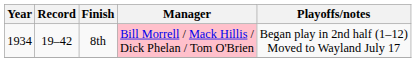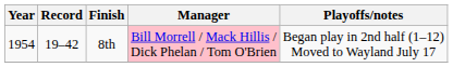 <table class="wikitable">
 <tr style="background: #F2F2F2;">
 <th>Year</th>
 <th>Record</th>
 <th>Finish</th>
 <th>Manager</th>
 <th>Playoffs/notes</th>
 </tr>
 <tr align=center>
-<td>1934</td>
+<td>1954</td>
 <td>19–42</td>
 <td>8th</td>
 <td style="background: pink;"><a href='#'>Bill Morrell</a> / <a href='#'>Mack Hillis</a>  /<br>Dick Phelan / Tom O'Brien</td>
 <td>Began play in 2nd half (1–12)<br>Moved to Wayland July 17</td>
 </tr>
 <tr align=center>
 </tr>
 </table>
